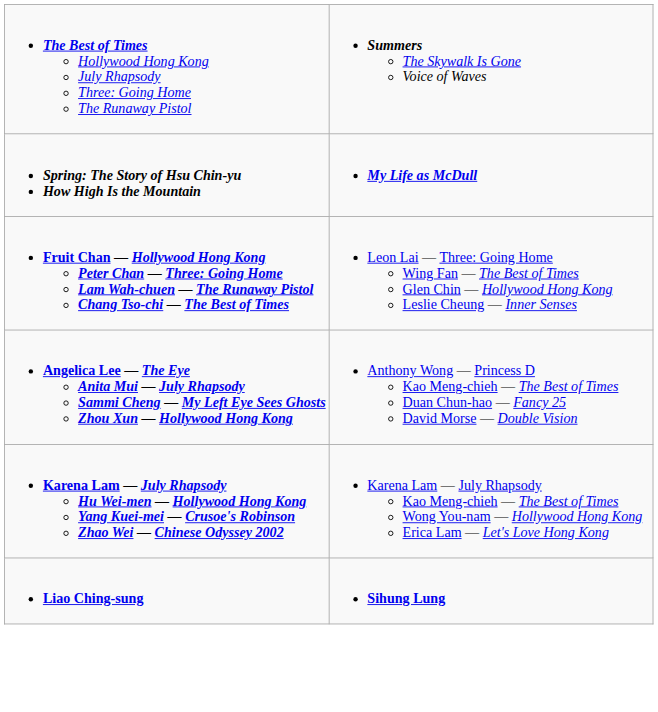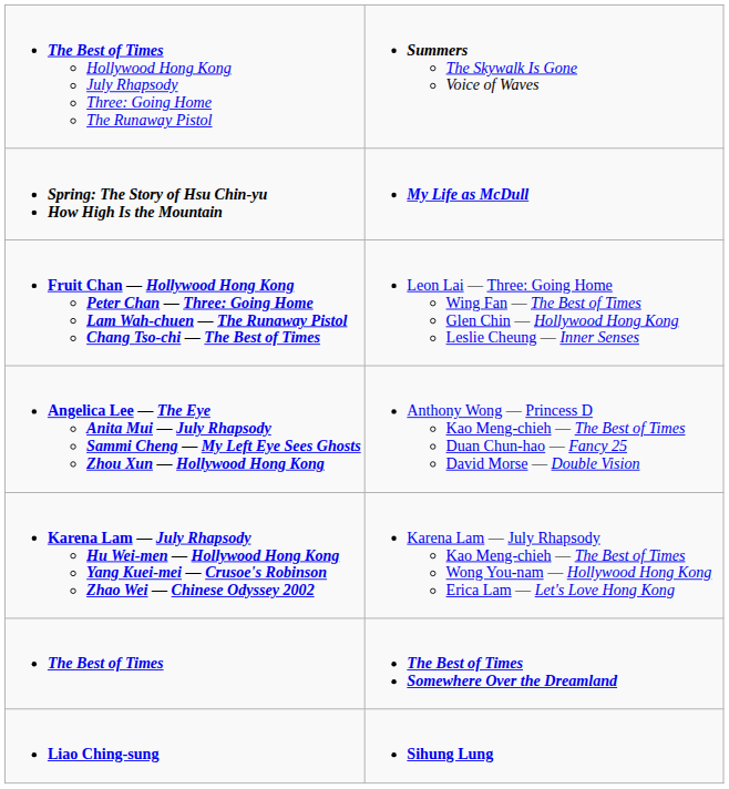 <table class=wikitable>
 <tr>
 <td valign="top" width="50%"><br><ul><li><strong><em><a href='#'>The Best of Times</a></em></strong><ul><li><em><a href='#'>Hollywood Hong Kong</a></em></li><li><em><a href='#'>July Rhapsody</a></em></li><li><em><a href='#'>Three: Going Home</a></em></li><li><em><a href='#'>The Runaway Pistol</a></em></li></ul></li></ul></td>
 <td valign="top" width="50%"><br><ul><li><strong><em>Summers</em></strong><ul><li><em><a href='#'>The Skywalk Is Gone</a></em></li><li><em>Voice of Waves</em></li></ul></li></ul></td>
 </tr>
 <tr>
 <td valign="top" width="50%"><br><ul><li><strong><em>Spring: The Story of Hsu Chin-yu</em></strong></li><li><strong><em>How High Is the Mountain</em></strong></li></ul></td>
 <td valign="top" width="50%"><br><ul><li><strong><em><a href='#'>My Life as McDull</a></em></strong></li></ul></td>
 </tr>
 <tr>
 <td valign="top" width="50%"><br><ul><li><strong><a href='#'>Fruit Chan</a> — <em><a href='#'>Hollywood Hong Kong</a><strong><em><ul><li><a href='#'>Peter Chan</a> — </em><a href='#'>Three: Going Home</a><em></li><li><a href='#'>Lam Wah-chuen</a> — </em><a href='#'>The Runaway Pistol</a><em></li><li><a href='#'>Chang Tso-chi</a> — </em><a href='#'>The Best of Times</a><em></li></ul></li></ul></td>
 <td valign="top" width="50%"><br><ul><li></strong><a href='#'>Leon Lai</a> — </em><a href='#'>Three: Going Home</a></em></strong><ul><li><a href='#'>Wing Fan</a> — <em><a href='#'>The Best of Times</a></em></li><li><a href='#'>Glen Chin</a> — <em><a href='#'>Hollywood Hong Kong</a></em></li><li><a href='#'>Leslie Cheung</a> — <em><a href='#'>Inner Senses</a></em></li></ul></li></ul></td>
 </tr>
 <tr>
 <td valign="top" width="50%"><br><ul><li><strong><a href='#'>Angelica Lee</a> — <em><a href='#'>The Eye</a><strong><em><ul><li><a href='#'>Anita Mui</a> — </em><a href='#'>July Rhapsody</a><em></li><li><a href='#'>Sammi Cheng</a> — </em><a href='#'>My Left Eye Sees Ghosts</a><em></li><li><a href='#'>Zhou Xun</a> — </em><a href='#'>Hollywood Hong Kong</a><em></li></ul></li></ul></td>
 <td valign="top" width="50%"><br><ul><li></strong><a href='#'>Anthony Wong</a> — </em><a href='#'>Princess D</a></em></strong><ul><li><a href='#'>Kao Meng-chieh</a> — <em><a href='#'>The Best of Times</a></em></li><li><a href='#'>Duan Chun-hao</a> — <em><a href='#'>Fancy 25</a></em></li><li><a href='#'>David Morse</a> — <em><a href='#'>Double Vision</a></em></li></ul></li></ul></td>
 </tr>
 <tr>
 <td valign="top" width="50%"><br><ul><li><strong><a href='#'>Karena Lam</a> — <em><a href='#'>July Rhapsody</a><strong><em><ul><li><a href='#'>Hu Wei-men</a> — </em><a href='#'>Hollywood Hong Kong</a><em></li><li><a href='#'>Yang Kuei-mei</a> — </em><a href='#'>Crusoe's Robinson</a><em></li><li><a href='#'>Zhao Wei</a> — </em><a href='#'>Chinese Odyssey 2002</a><em></li></ul></li></ul></td>
 <td valign="top" width="50%"><br><ul><li></strong><a href='#'>Karena Lam</a> — </em><a href='#'>July Rhapsody</a></em></strong><ul><li><a href='#'>Kao Meng-chieh</a> — <em><a href='#'>The Best of Times</a></em></li><li><a href='#'>Wong You-nam</a> — <em><a href='#'>Hollywood Hong Kong</a></em></li><li><a href='#'>Erica Lam</a> — <em><a href='#'>Let's Love Hong Kong</a></em></li></ul></li></ul></td>
 </tr>
 <tr>
+<td valign="top" width="50%"><br><ul><li><strong><em><a href='#'>The Best of Times</a></em></strong></li></ul></td>
+<td valign="top" width="50%"><br><ul><li><strong><em><a href='#'>The Best of Times</a></em></strong></li><li><strong><em><a href='#'>Somewhere Over the Dreamland</a></em></strong></li></ul></td>
+</tr>
+<tr>
 <td valign="top" width="50%"><br><ul><li><strong><a href='#'>Liao Ching-sung</a></strong></li></ul></td>
 <td valign="top" width="50%"><br><ul><li><strong><a href='#'>Sihung Lung</a></strong></li></ul></td>
 </tr>
 </table>
